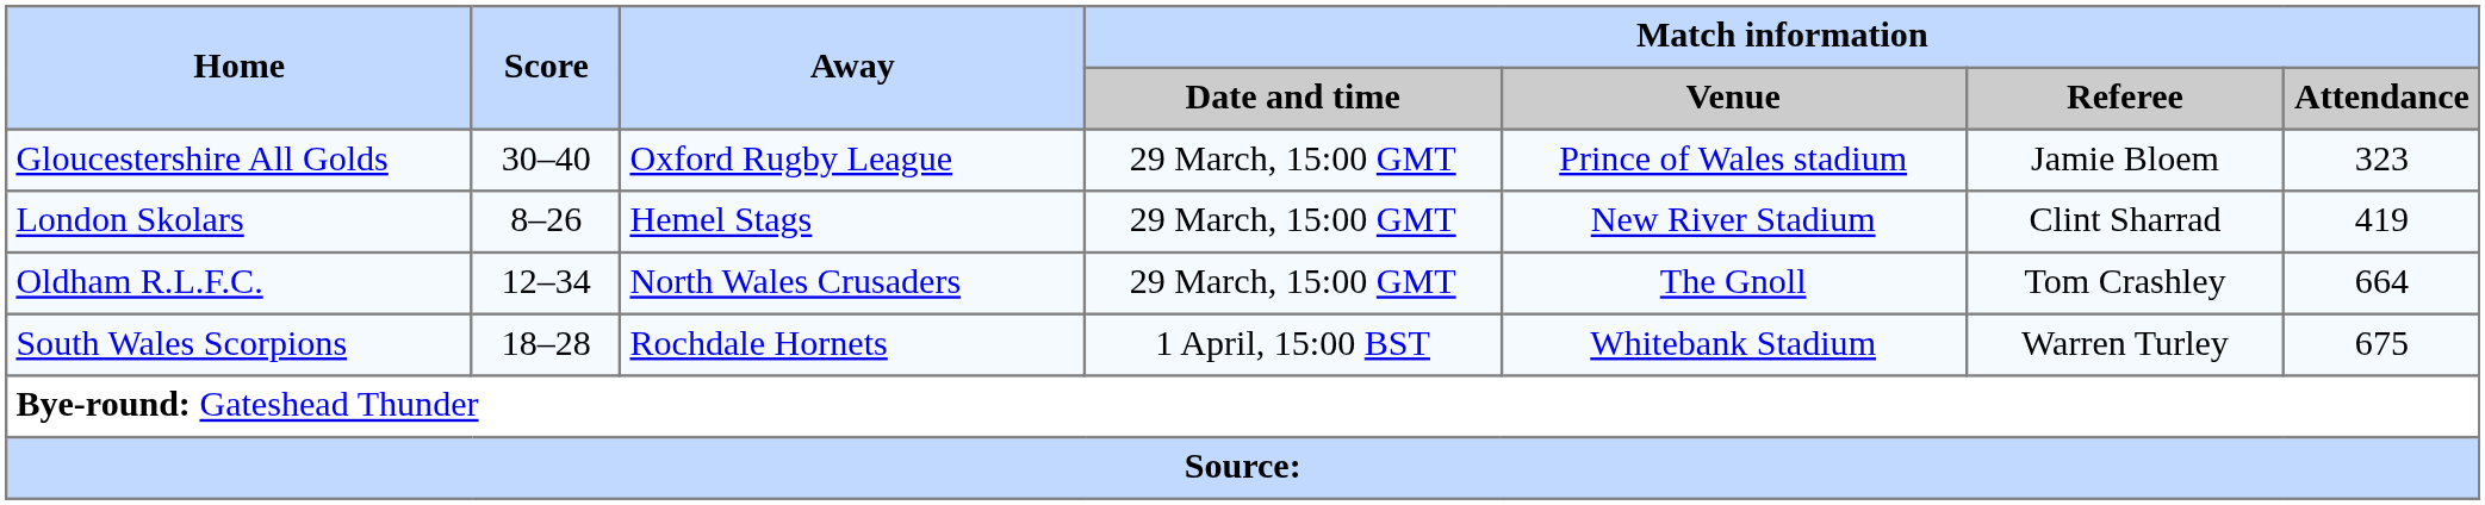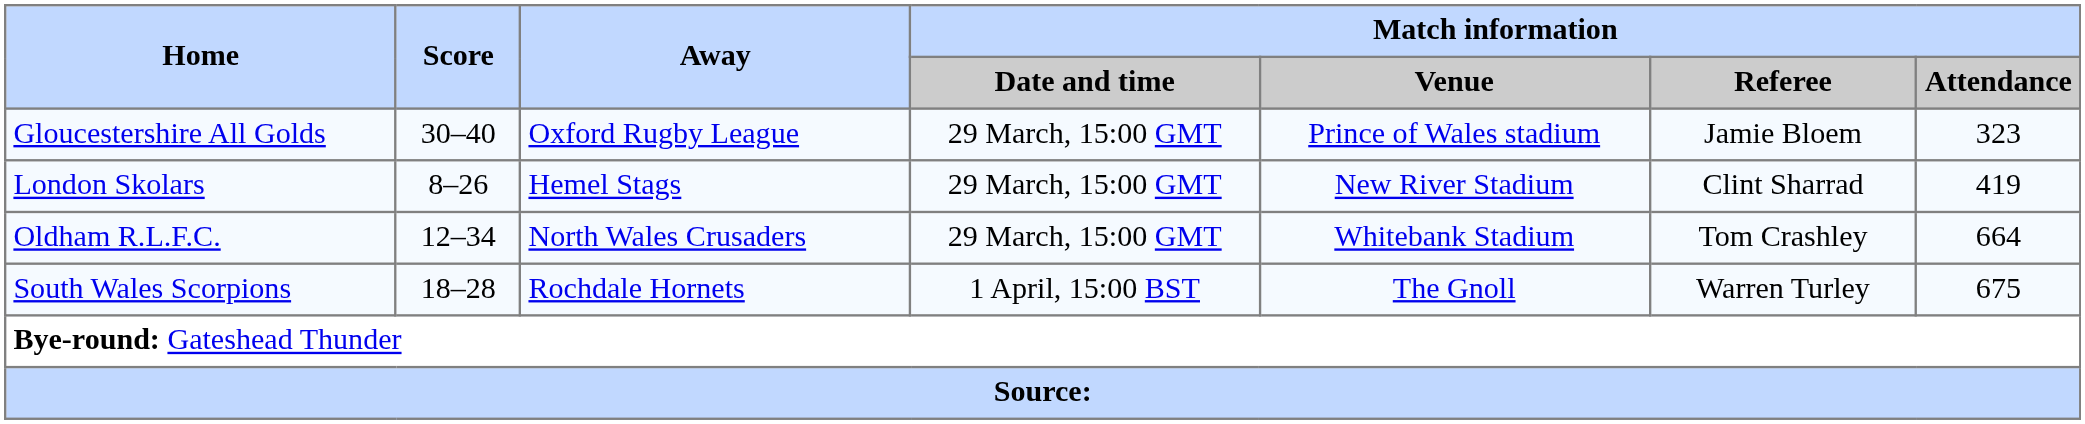 <table border=1 style="border-collapse:collapse; font-size:80%; text-align:center;" cellpadding=3 cellspacing=0 width=100%>
 <tr bgcolor=#C1D8FF>
 <th rowspan=2 width=19%>Home</th>
 <th rowspan=2 width=6%>Score</th>
 <th rowspan=2 width=19%>Away</th>
 <th colspan=6>Match information</th>
 </tr>
 <tr bgcolor=#CCCCCC>
 <th width=17%>Date and time</th>
 <th width=19%>Venue</th>
 <th width=13%>Referee</th>
 <th width=7%>Attendance</th>
 </tr>
 <tr bgcolor=#F5FAFF>
 <td align=left> <a href='#'>Gloucestershire All Golds</a></td>
 <td>30–40</td>
 <td align=left> <a href='#'>Oxford Rugby League</a></td>
 <td>29 March, 15:00 <a href='#'>GMT</a></td>
 <td><a href='#'>Prince of Wales stadium</a></td>
 <td>Jamie Bloem</td>
 <td>323</td>
 </tr>
 <tr bgcolor=#F5FAFF>
 <td align=left> <a href='#'>London Skolars</a></td>
 <td>8–26</td>
 <td align=left> <a href='#'>Hemel Stags</a></td>
 <td>29 March, 15:00 <a href='#'>GMT</a></td>
 <td><a href='#'>New River Stadium</a></td>
 <td>Clint Sharrad</td>
 <td>419</td>
 </tr>
 <tr bgcolor=#F5FAFF>
 <td align=left> <a href='#'>Oldham R.L.F.C.</a></td>
 <td>12–34</td>
 <td align=left> <a href='#'>North Wales Crusaders</a></td>
 <td>29 March, 15:00 <a href='#'>GMT</a></td>
-<td><a href='#'>The Gnoll</a></td>
+<td><a href='#'>Whitebank Stadium</a></td>
 <td>Tom Crashley</td>
 <td>664</td>
 </tr>
 <tr bgcolor=#F5FAFF>
 <td align=left> <a href='#'>South Wales Scorpions</a></td>
 <td>18–28</td>
 <td align=left> <a href='#'>Rochdale Hornets</a></td>
 <td>1 April, 15:00 <a href='#'>BST</a></td>
-<td><a href='#'>Whitebank Stadium</a></td>
+<td><a href='#'>The Gnoll</a></td>
 <td>Warren Turley</td>
 <td>675</td>
 </tr>
 <tr>
 <td colspan="7" align="left"><strong>Bye-round:</strong>  <a href='#'>Gateshead Thunder</a></td>
 </tr>
 <tr bgcolor=#C1D8FF>
 <th colspan=12>Source:</th>
 </tr>
 </table>
